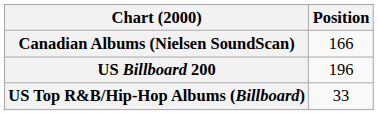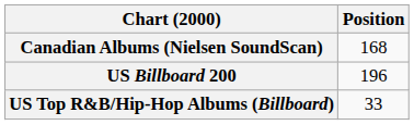 <table class="wikitable sortable plainrowheaders" style="text-align:center">
 <tr>
 <th scope="col">Chart (2000)</th>
 <th scope="col">Position</th>
 </tr>
 <tr>
 <th scope="row">Canadian Albums (Nielsen SoundScan)</th>
-<td>166</td>
+<td>168</td>
 </tr>
 <tr>
 <th scope="row">US <em>Billboard</em> 200</th>
 <td>196</td>
 </tr>
 <tr>
 <th scope="row">US Top R&B/Hip-Hop Albums (<em>Billboard</em>)</th>
 <td>33</td>
 </tr>
 </table>
